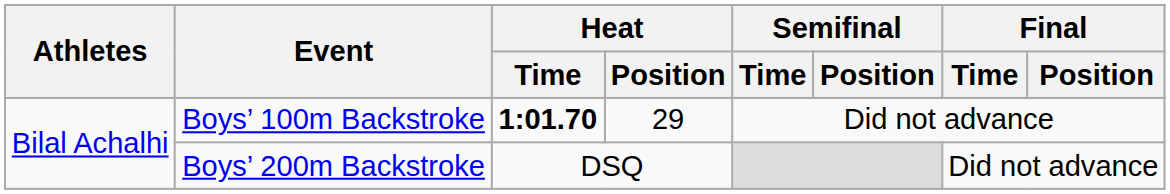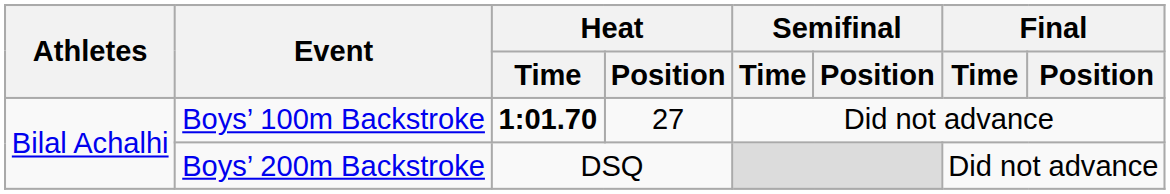 <table class="wikitable" border="1" style="font-size:90%">
 <tr>
 <th rowspan=2>Athletes</th>
 <th rowspan=2>Event</th>
 <th colspan=2>Heat</th>
 <th colspan=2>Semifinal</th>
 <th colspan=2>Final</th>
 </tr>
 <tr>
 <th>Time</th>
 <th>Position</th>
 <th>Time</th>
 <th>Position</th>
 <th>Time</th>
 <th>Position</th>
 </tr>
 <tr>
 <td rowspan=2><a href='#'>Bilal Achalhi</a></td>
 <td><a href='#'>Boys’ 100m Backstroke</a></td>
 <td align=center><strong>1:01.70</strong></td>
-<td align=center>29</td>
+<td align=center>27</td>
 <td colspan="4" align=center>Did not advance</td>
 </tr>
 <tr>
 <td><a href='#'>Boys’ 200m Backstroke</a></td>
 <td colspan="2" align=center>DSQ</td>
 <td colspan=2 bgcolor=#DCDCDC></td>
 <td colspan="2" align=center>Did not advance</td>
 </tr>
 </table>
